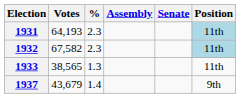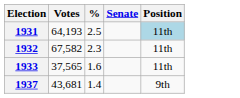 <table class="wikitable" style="text-align:center">
 <tr>
 <th>Election</th>
 <th>Votes</th>
 <th>%</th>
-<th><a href='#'>Assembly</a></th>
 <th><a href='#'>Senate</a></th>
 <th>Position</th>
 </tr>
 <tr>
 <th><a href='#'>1931</a></th>
 <td>64,193</td>
-<td>2.3</td>
-<td></td>
+<td>2.5</td>
 <td></td>
 <td style="background: lightblue;">11th</td>
 </tr>
 <tr>
 <th><a href='#'>1932</a></th>
 <td>67,582</td>
 <td>2.3</td>
 <td></td>
-<td></td>
-<td style="background: lightblue;">11th</td>
+<td>11th</td>
 </tr>
 <tr>
 <th><a href='#'>1933</a></th>
-<td>38,565</td>
-<td>1.3</td>
-<td></td>
+<td>37,565</td>
+<td>1.6</td>
 <td></td>
 <td>11th</td>
 </tr>
 <tr>
 <th><a href='#'>1937</a></th>
-<td>43,679</td>
+<td>43,681</td>
 <td>1.4</td>
-<td></td>
 <td></td>
 <td>9th</td>
 </tr>
 </table>
